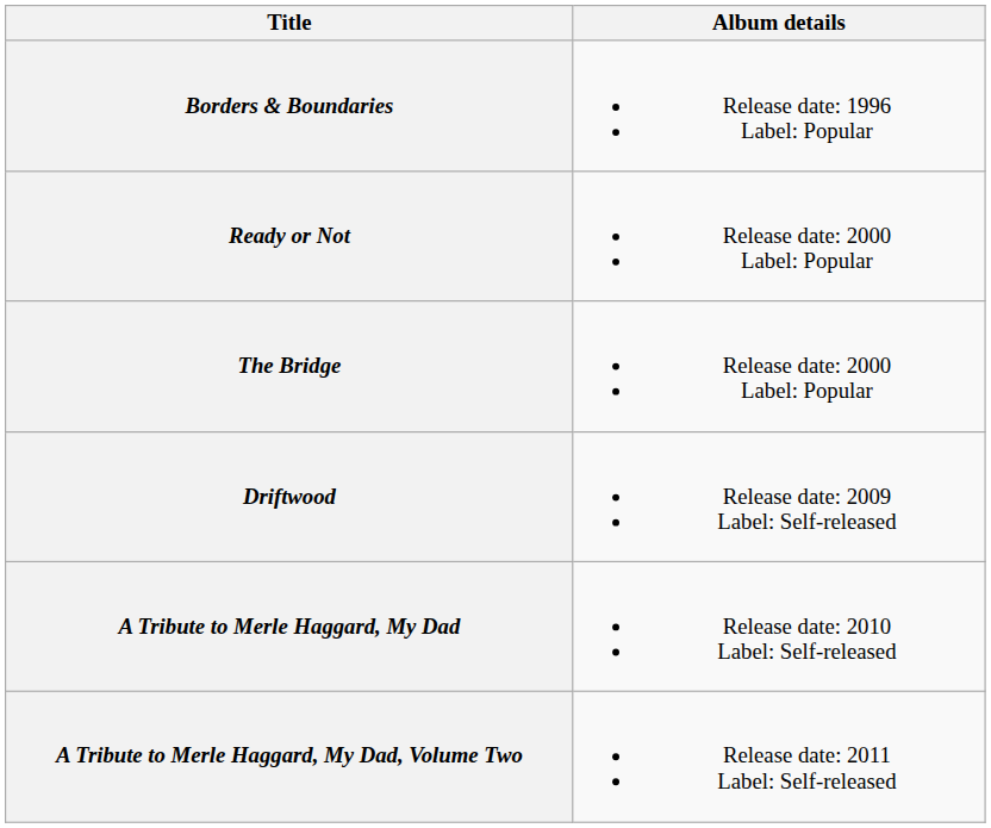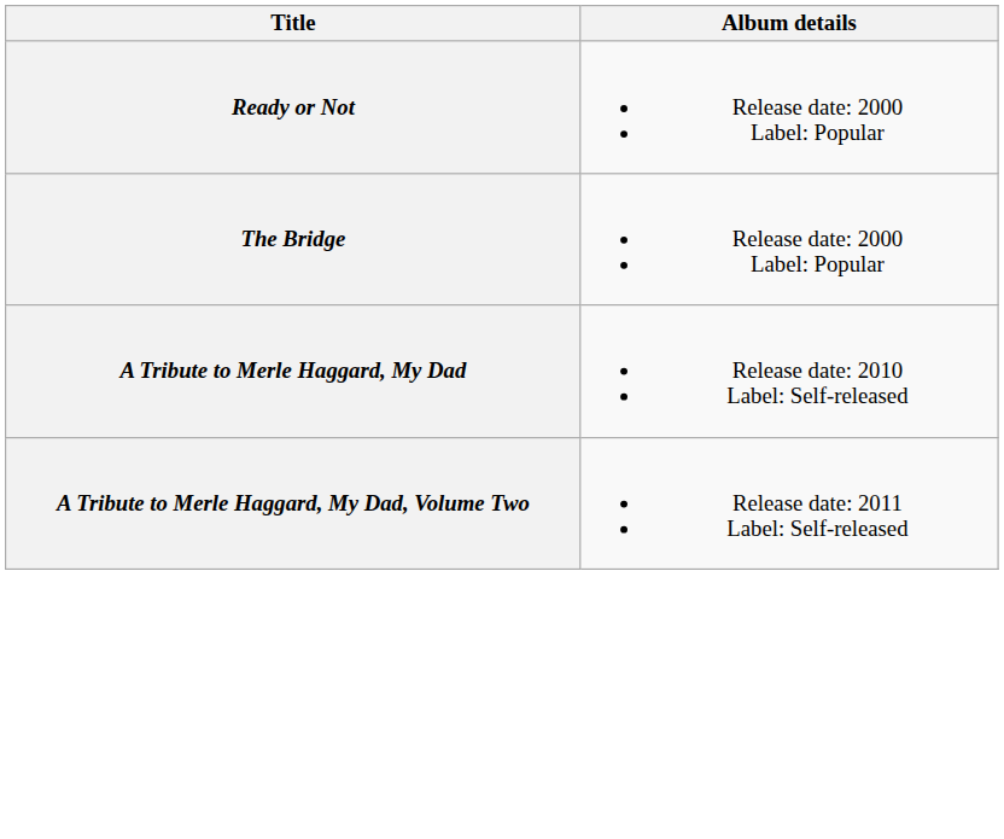 <table class="wikitable plainrowheaders" style="text-align:center;">
 <tr>
 <th style="width:25em;">Title</th>
 <th style="width:18em;">Album details</th>
-</tr>
-<tr>
-<th scope="row"><em>Borders & Boundaries</em></th>
-<td><br><ul><li>Release date: 1996</li><li>Label: Popular</li></ul></td>
 </tr>
 <tr>
 <th scope="row"><em>Ready or Not</em></th>
 <td><br><ul><li>Release date: 2000</li><li>Label: Popular</li></ul></td>
 </tr>
 <tr>
 <th scope="row"><em>The Bridge</em></th>
 <td><br><ul><li>Release date: 2000</li><li>Label: Popular</li></ul></td>
 </tr>
 <tr>
-<th scope="row"><em>Driftwood</em></th>
-<td><br><ul><li>Release date: 2009</li><li>Label: Self-released</li></ul></td>
-</tr>
-<tr>
 <th scope="row"><em>A Tribute to Merle Haggard, My Dad</em></th>
 <td><br><ul><li>Release date: 2010</li><li>Label: Self-released</li></ul></td>
 </tr>
 <tr>
 <th scope="row"><em>A Tribute to Merle Haggard, My Dad, Volume Two</em></th>
 <td><br><ul><li>Release date: 2011</li><li>Label: Self-released</li></ul></td>
 </tr>
 </table>
